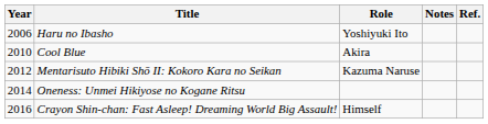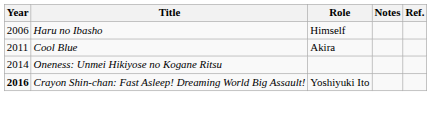 <table class="wikitable">
 <tr>
 <th>Year</th>
 <th>Title</th>
 <th>Role</th>
 <th>Notes</th>
 <th>Ref.</th>
 </tr>
 <tr>
 <td>2006</td>
 <td><em>Haru no Ibasho</em></td>
-<td>Yoshiyuki Ito</td>
+<td>Himself</td>
 <td></td>
 <td></td>
 </tr>
 <tr>
-<td>2010</td>
+<td>2011</td>
 <td><em>Cool Blue</em></td>
 <td>Akira</td>
-<td></td>
-<td></td>
-</tr>
-<tr>
-<td>2012</td>
-<td><em>Mentarisuto Hibiki Shō II: Kokoro Kara no Seikan</em></td>
-<td>Kazuma Naruse</td>
 <td></td>
 <td></td>
 </tr>
 <tr>
 <td>2014</td>
 <td><em>Oneness: Unmei Hikiyose no Kogane Ritsu</em></td>
 <td></td>
 <td></td>
 <td></td>
 </tr>
 <tr>
-<td>2016</td>
+<td><strong>2016</strong></td>
 <td><em>Crayon Shin-chan: Fast Asleep! Dreaming World Big Assault!</em></td>
-<td>Himself</td>
+<td>Yoshiyuki Ito</td>
 <td></td>
 <td></td>
 </tr>
 </table>
